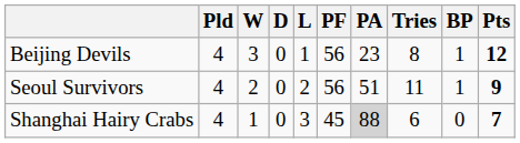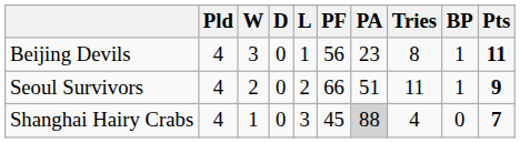 <table class="wikitable" style="text-align:center;">
 <tr>
 <th></th>
 <th>Pld</th>
 <th>W</th>
 <th>D</th>
 <th>L</th>
 <th>PF</th>
 <th>PA</th>
 <th>Tries</th>
 <th>BP</th>
 <th>Pts</th>
 </tr>
 <tr>
 <td align=left> Beijing Devils</td>
 <td>4</td>
 <td>3</td>
 <td>0</td>
 <td>1</td>
 <td>56</td>
 <td>23</td>
 <td>8</td>
 <td>1</td>
-<td><strong>12</strong></td>
+<td><strong>11</strong></td>
 </tr>
 <tr>
 <td align=left> Seoul Survivors</td>
 <td>4</td>
 <td>2</td>
 <td>0</td>
 <td>2</td>
-<td>56</td>
+<td>66</td>
 <td>51</td>
 <td>11</td>
 <td>1</td>
 <td><strong>9</strong></td>
 </tr>
 <tr>
 <td align=left> Shanghai Hairy Crabs</td>
 <td>4</td>
 <td>1</td>
 <td>0</td>
 <td>3</td>
 <td>45</td>
 <td style="background: lightgrey;">88</td>
-<td>6</td>
+<td>4</td>
 <td>0</td>
 <td><strong>7</strong></td>
 </tr>
 </table>
